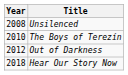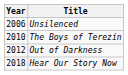 <table class="wikitable sortable">
 <tr>
 <th>Year</th>
 <th>Title</th>
 </tr>
 <tr>
-<td>2008</td>
+<td>2006</td>
 <td><em>Unsilenced</em></td>
 </tr>
 <tr>
 <td>2010</td>
 <td data-sort-value="Boys"><em>The Boys of Terezín</em></td>
 </tr>
 <tr>
 <td>2012</td>
 <td><em>Out of Darkness</em></td>
 </tr>
 <tr>
 <td>2018</td>
 <td><em>Hear Our Story Now</em></td>
 </tr>
 </table>
